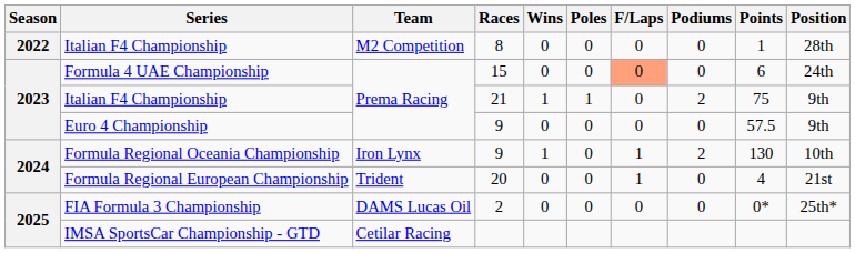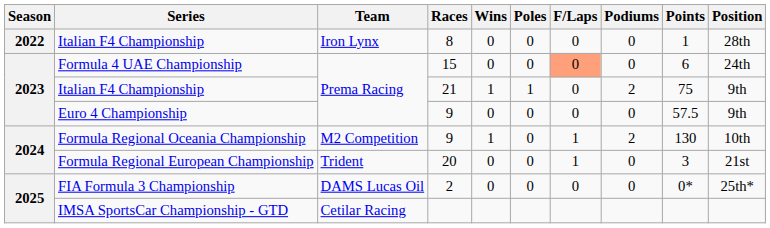 <table class="wikitable" style="font-size: 90%; text-align:center">
 <tr>
 <th>Season</th>
 <th>Series</th>
 <th>Team</th>
 <th>Races</th>
 <th>Wins</th>
 <th>Poles</th>
 <th>F/Laps</th>
 <th>Podiums</th>
 <th>Points</th>
 <th>Position</th>
 </tr>
 <tr>
 <th>2022</th>
 <td align=left><a href='#'>Italian F4 Championship</a></td>
-<td align=left><a href='#'>M2 Competition</a></td>
+<td align=left><a href='#'>Iron Lynx</a></td>
 <td>8</td>
 <td>0</td>
 <td>0</td>
 <td>0</td>
 <td>0</td>
 <td>1</td>
 <td>28th</td>
 </tr>
 <tr>
 <th rowspan=3>2023</th>
 <td align=left><a href='#'>Formula 4 UAE Championship</a></td>
 <td rowspan="3" align=left><a href='#'>Prema Racing</a></td>
 <td>15</td>
 <td>0</td>
 <td>0</td>
 <td style="background: lightsalmon;">0</td>
 <td>0</td>
 <td>6</td>
 <td>24th</td>
 </tr>
 <tr>
 <td align=left><a href='#'>Italian F4 Championship</a></td>
 <td>21</td>
 <td>1</td>
 <td>1</td>
 <td>0</td>
 <td>2</td>
 <td>75</td>
 <td>9th</td>
 </tr>
 <tr>
 <td align=left><a href='#'>Euro 4 Championship</a></td>
 <td>9</td>
 <td>0</td>
 <td>0</td>
 <td>0</td>
 <td>0</td>
 <td>57.5</td>
 <td>9th</td>
 </tr>
 <tr>
 <th rowspan=2>2024</th>
 <td align=left><a href='#'>Formula Regional Oceania Championship</a></td>
-<td align=left><a href='#'>Iron Lynx</a></td>
+<td align=left><a href='#'>M2 Competition</a></td>
 <td>9</td>
 <td>1</td>
 <td>0</td>
 <td>1</td>
 <td>2</td>
 <td>130</td>
 <td>10th</td>
 </tr>
 <tr>
 <td align=left><a href='#'>Formula Regional European Championship</a></td>
 <td align=left><a href='#'>Trident</a></td>
 <td>20</td>
 <td>0</td>
 <td>0</td>
 <td>1</td>
 <td>0</td>
-<td>4</td>
+<td>3</td>
 <td>21st</td>
 </tr>
 <tr>
 <th rowspan="2">2025</th>
 <td align=left><a href='#'>FIA Formula 3 Championship</a></td>
 <td align=left><a href='#'>DAMS Lucas Oil</a></td>
 <td>2</td>
 <td>0</td>
 <td>0</td>
 <td>0</td>
 <td>0</td>
 <td>0*</td>
 <td>25th*</td>
 </tr>
 <tr>
 <td align=left><a href='#'>IMSA SportsCar Championship - GTD</a></td>
 <td align=left><a href='#'>Cetilar Racing</a></td>
 <td></td>
 <td></td>
 <td></td>
 <td></td>
 <td></td>
 <td></td>
 <td></td>
 </tr>
 </table>
